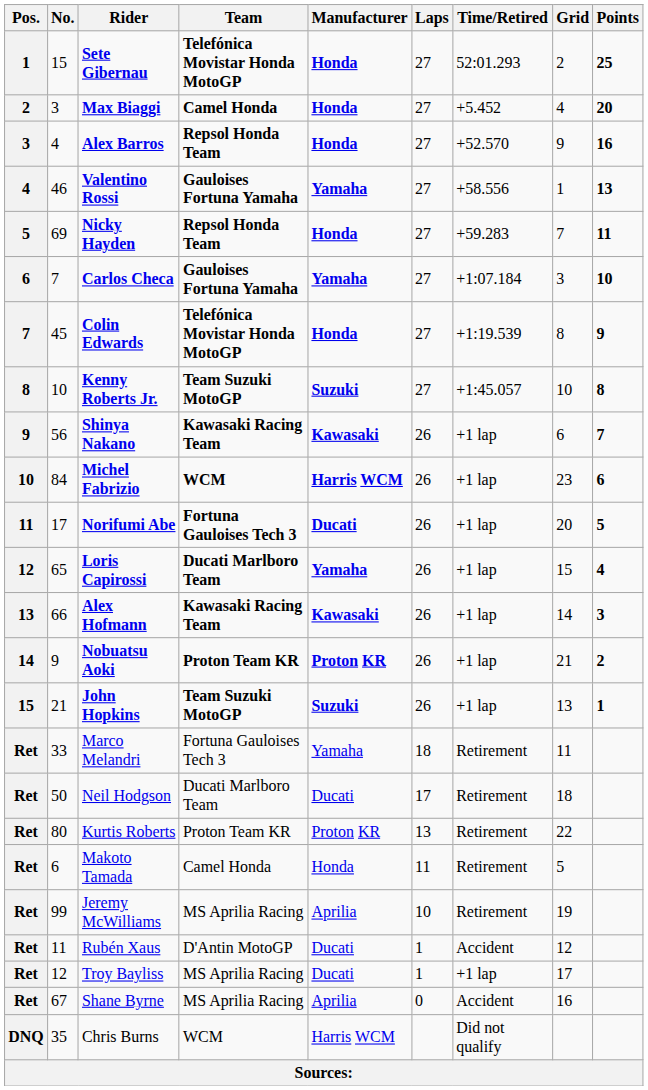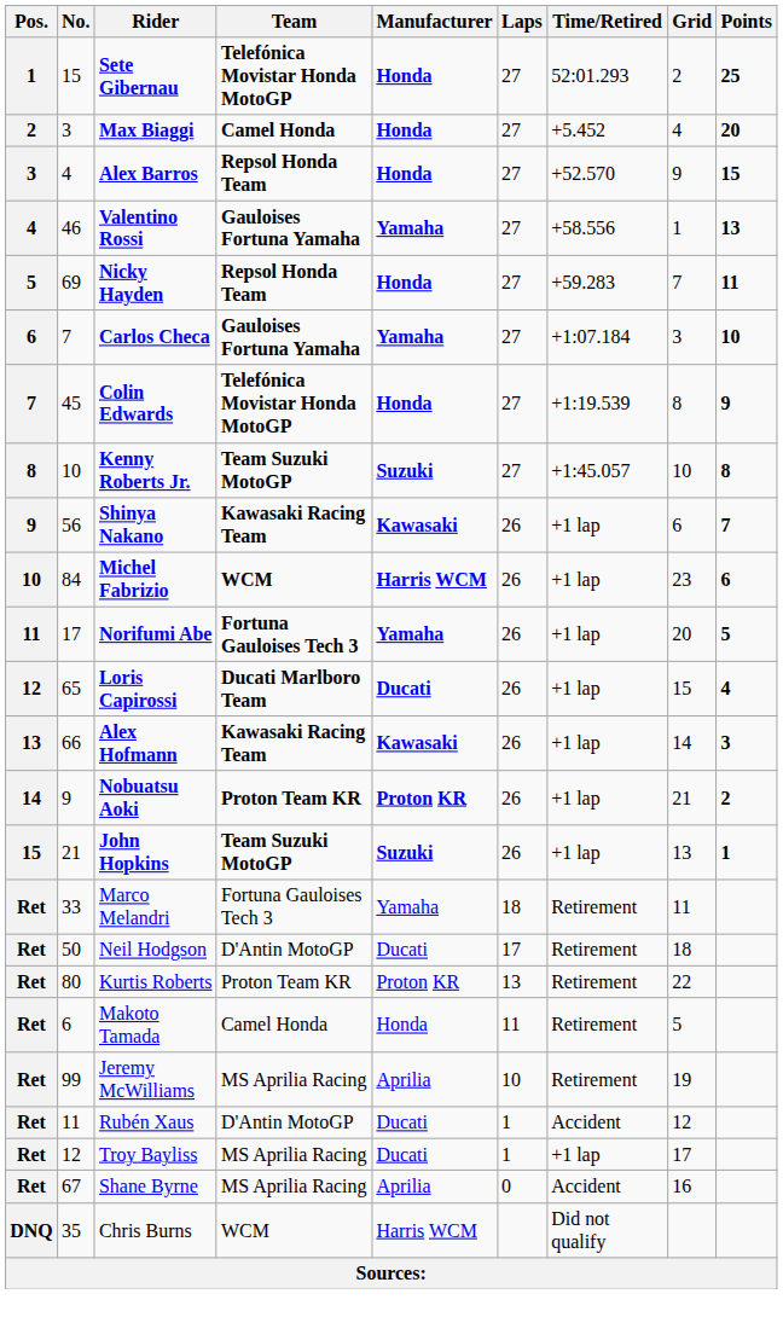 <table class="wikitable" style="font-size: 95%;">
 <tr>
 <th>Pos.</th>
 <th>No.</th>
 <th>Rider</th>
 <th>Team</th>
 <th>Manufacturer</th>
 <th>Laps</th>
 <th>Time/Retired</th>
 <th>Grid</th>
 <th>Points</th>
 </tr>
 <tr>
 <th>1</th>
 <td>15</td>
 <td> <strong><a href='#'>Sete Gibernau</a></strong></td>
 <td><strong>Telefónica Movistar Honda MotoGP</strong></td>
 <td><strong><a href='#'>Honda</a></strong></td>
 <td>27</td>
 <td>52:01.293</td>
 <td>2</td>
 <td><strong>25</strong></td>
 </tr>
 <tr>
 <th>2</th>
 <td>3</td>
 <td> <strong><a href='#'>Max Biaggi</a></strong></td>
 <td><strong>Camel Honda</strong></td>
 <td><strong><a href='#'>Honda</a></strong></td>
 <td>27</td>
 <td>+5.452</td>
 <td>4</td>
 <td><strong>20</strong></td>
 </tr>
 <tr>
 <th>3</th>
 <td>4</td>
 <td> <strong><a href='#'>Alex Barros</a></strong></td>
 <td><strong>Repsol Honda Team</strong></td>
 <td><strong><a href='#'>Honda</a></strong></td>
 <td>27</td>
 <td>+52.570</td>
 <td>9</td>
-<td><strong>16</strong></td>
+<td><strong>15</strong></td>
 </tr>
 <tr>
 <th>4</th>
 <td>46</td>
 <td> <strong><a href='#'>Valentino Rossi</a></strong></td>
 <td><strong>Gauloises Fortuna Yamaha</strong></td>
 <td><strong><a href='#'>Yamaha</a></strong></td>
 <td>27</td>
 <td>+58.556</td>
 <td>1</td>
 <td><strong>13</strong></td>
 </tr>
 <tr>
 <th>5</th>
 <td>69</td>
 <td> <strong><a href='#'>Nicky Hayden</a></strong></td>
 <td><strong>Repsol Honda Team</strong></td>
 <td><strong><a href='#'>Honda</a></strong></td>
 <td>27</td>
 <td>+59.283</td>
 <td>7</td>
 <td><strong>11</strong></td>
 </tr>
 <tr>
 <th>6</th>
 <td>7</td>
 <td> <strong><a href='#'>Carlos Checa</a></strong></td>
 <td><strong>Gauloises Fortuna Yamaha</strong></td>
 <td><strong><a href='#'>Yamaha</a></strong></td>
 <td>27</td>
 <td>+1:07.184</td>
 <td>3</td>
 <td><strong>10</strong></td>
 </tr>
 <tr>
 <th>7</th>
 <td>45</td>
 <td> <strong><a href='#'>Colin Edwards</a></strong></td>
 <td><strong>Telefónica Movistar Honda MotoGP</strong></td>
 <td><strong><a href='#'>Honda</a></strong></td>
 <td>27</td>
 <td>+1:19.539</td>
 <td>8</td>
 <td><strong>9</strong></td>
 </tr>
 <tr>
 <th>8</th>
 <td>10</td>
 <td> <strong><a href='#'>Kenny Roberts Jr.</a></strong></td>
 <td><strong>Team Suzuki MotoGP</strong></td>
 <td><strong><a href='#'>Suzuki</a></strong></td>
 <td>27</td>
 <td>+1:45.057</td>
 <td>10</td>
 <td><strong>8</strong></td>
 </tr>
 <tr>
 <th>9</th>
 <td>56</td>
 <td> <strong><a href='#'>Shinya Nakano</a></strong></td>
 <td><strong>Kawasaki Racing Team</strong></td>
 <td><strong><a href='#'>Kawasaki</a></strong></td>
 <td>26</td>
 <td>+1 lap</td>
 <td>6</td>
 <td><strong>7</strong></td>
 </tr>
 <tr>
 <th>10</th>
 <td>84</td>
 <td> <strong><a href='#'>Michel Fabrizio</a></strong></td>
 <td><strong>WCM</strong></td>
 <td><strong><a href='#'>Harris</a> <a href='#'>WCM</a></strong></td>
 <td>26</td>
 <td>+1 lap</td>
 <td>23</td>
 <td><strong>6</strong></td>
 </tr>
 <tr>
 <th>11</th>
 <td>17</td>
 <td> <strong><a href='#'>Norifumi Abe</a></strong></td>
 <td><strong>Fortuna Gauloises Tech 3</strong></td>
-<td><strong><a href='#'>Ducati</a></strong></td>
+<td><strong><a href='#'>Yamaha</a></strong></td>
 <td>26</td>
 <td>+1 lap</td>
 <td>20</td>
 <td><strong>5</strong></td>
 </tr>
 <tr>
 <th>12</th>
 <td>65</td>
 <td> <strong><a href='#'>Loris Capirossi</a></strong></td>
 <td><strong>Ducati Marlboro Team</strong></td>
-<td><strong><a href='#'>Yamaha</a></strong></td>
+<td><strong><a href='#'>Ducati</a></strong></td>
 <td>26</td>
 <td>+1 lap</td>
 <td>15</td>
 <td><strong>4</strong></td>
 </tr>
 <tr>
 <th>13</th>
 <td>66</td>
 <td> <strong><a href='#'>Alex Hofmann</a></strong></td>
 <td><strong>Kawasaki Racing Team</strong></td>
 <td><strong><a href='#'>Kawasaki</a></strong></td>
 <td>26</td>
 <td>+1 lap</td>
 <td>14</td>
 <td><strong>3</strong></td>
 </tr>
 <tr>
 <th>14</th>
 <td>9</td>
 <td> <strong><a href='#'>Nobuatsu Aoki</a></strong></td>
 <td><strong>Proton Team KR</strong></td>
 <td><strong><a href='#'>Proton</a> <a href='#'>KR</a></strong></td>
 <td>26</td>
 <td>+1 lap</td>
 <td>21</td>
 <td><strong>2</strong></td>
 </tr>
 <tr>
 <th>15</th>
 <td>21</td>
 <td> <strong><a href='#'>John Hopkins</a></strong></td>
 <td><strong>Team Suzuki MotoGP</strong></td>
 <td><strong><a href='#'>Suzuki</a></strong></td>
 <td>26</td>
 <td>+1 lap</td>
 <td>13</td>
 <td><strong>1</strong></td>
 </tr>
 <tr>
 <th>Ret</th>
 <td>33</td>
 <td> <a href='#'>Marco Melandri</a></td>
 <td>Fortuna Gauloises Tech 3</td>
 <td><a href='#'>Yamaha</a></td>
 <td>18</td>
 <td>Retirement</td>
 <td>11</td>
 <td></td>
 </tr>
 <tr>
 <th>Ret</th>
 <td>50</td>
 <td> <a href='#'>Neil Hodgson</a></td>
-<td>Ducati Marlboro Team</td>
+<td>D'Antin MotoGP</td>
 <td><a href='#'>Ducati</a></td>
 <td>17</td>
 <td>Retirement</td>
 <td>18</td>
 <td></td>
 </tr>
 <tr>
 <th>Ret</th>
 <td>80</td>
 <td> <a href='#'>Kurtis Roberts</a></td>
 <td>Proton Team KR</td>
 <td><a href='#'>Proton</a> <a href='#'>KR</a></td>
 <td>13</td>
 <td>Retirement</td>
 <td>22</td>
 <td></td>
 </tr>
 <tr>
 <th>Ret</th>
 <td>6</td>
 <td> <a href='#'>Makoto Tamada</a></td>
 <td>Camel Honda</td>
 <td><a href='#'>Honda</a></td>
 <td>11</td>
 <td>Retirement</td>
 <td>5</td>
 <td></td>
 </tr>
 <tr>
 <th>Ret</th>
 <td>99</td>
 <td> <a href='#'>Jeremy McWilliams</a></td>
 <td>MS Aprilia Racing</td>
 <td><a href='#'>Aprilia</a></td>
 <td>10</td>
 <td>Retirement</td>
 <td>19</td>
 <td></td>
 </tr>
 <tr>
 <th>Ret</th>
 <td>11</td>
 <td> <a href='#'>Rubén Xaus</a></td>
 <td>D'Antin MotoGP</td>
 <td><a href='#'>Ducati</a></td>
 <td>1</td>
 <td>Accident</td>
 <td>12</td>
 <td></td>
 </tr>
 <tr>
 <th>Ret</th>
 <td>12</td>
 <td> <a href='#'>Troy Bayliss</a></td>
 <td>MS Aprilia Racing</td>
 <td><a href='#'>Ducati</a></td>
 <td>1</td>
 <td>+1 lap</td>
 <td>17</td>
 <td></td>
 </tr>
 <tr>
 <th>Ret</th>
 <td>67</td>
 <td> <a href='#'>Shane Byrne</a></td>
 <td>MS Aprilia Racing</td>
 <td><a href='#'>Aprilia</a></td>
 <td>0</td>
 <td>Accident</td>
 <td>16</td>
 <td></td>
 </tr>
 <tr>
 <th>DNQ</th>
 <td>35</td>
 <td> Chris Burns</td>
 <td>WCM</td>
 <td><a href='#'>Harris</a> <a href='#'>WCM</a></td>
 <td></td>
 <td>Did not qualify</td>
 <td></td>
 <td></td>
 </tr>
 <tr>
 <th colspan=9>Sources: </th>
 </tr>
 </table>
